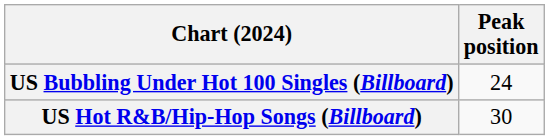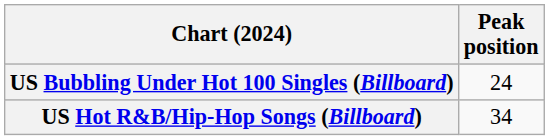 <table class="wikitable sortable plainrowheaders" style="text-align:center">
 <tr>
 <th scope="col">Chart (2024)</th>
 <th scope="col">Peak<br>position</th>
 </tr>
 <tr>
 <th scope="row">US <a href='#'>Bubbling Under Hot 100 Singles</a> (<em><a href='#'>Billboard</a></em>)</th>
 <td>24</td>
 </tr>
 <tr>
 <th scope="row">US <a href='#'>Hot R&B/Hip-Hop Songs</a> (<em><a href='#'>Billboard</a></em>)</th>
-<td>30</td>
+<td>34</td>
 </tr>
 </table>
